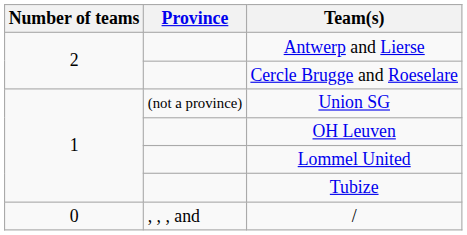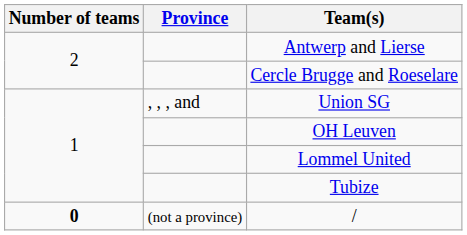 <table class="wikitable" style="text-align:center">
 <tr>
 <th>Number of teams</th>
 <th><a href='#'>Province</a></th>
 <th>Team(s)</th>
 </tr>
 <tr>
 <td rowspan="2">2</td>
 <td align="left"></td>
 <td><a href='#'>Antwerp</a> and <a href='#'>Lierse</a></td>
 </tr>
 <tr>
 <td align="left"></td>
 <td><a href='#'>Cercle Brugge</a> and <a href='#'>Roeselare</a></td>
 </tr>
 <tr>
 <td rowspan="4">1</td>
-<td align="left"> <small>(not a province)</small></td>
+<td align="left">, , ,  and </td>
 <td><a href='#'>Union SG</a></td>
 </tr>
 <tr>
 <td align="left"></td>
 <td><a href='#'>OH Leuven</a></td>
 </tr>
 <tr>
 <td align="left"></td>
 <td><a href='#'>Lommel United</a></td>
 </tr>
 <tr>
 <td align="left"></td>
 <td><a href='#'>Tubize</a></td>
 </tr>
 <tr>
-<td>0</td>
-<td align="left">, , ,  and </td>
+<td><strong>0</strong></td>
+<td align="left"> <small>(not a province)</small></td>
 <td>/</td>
 </tr>
 </table>
